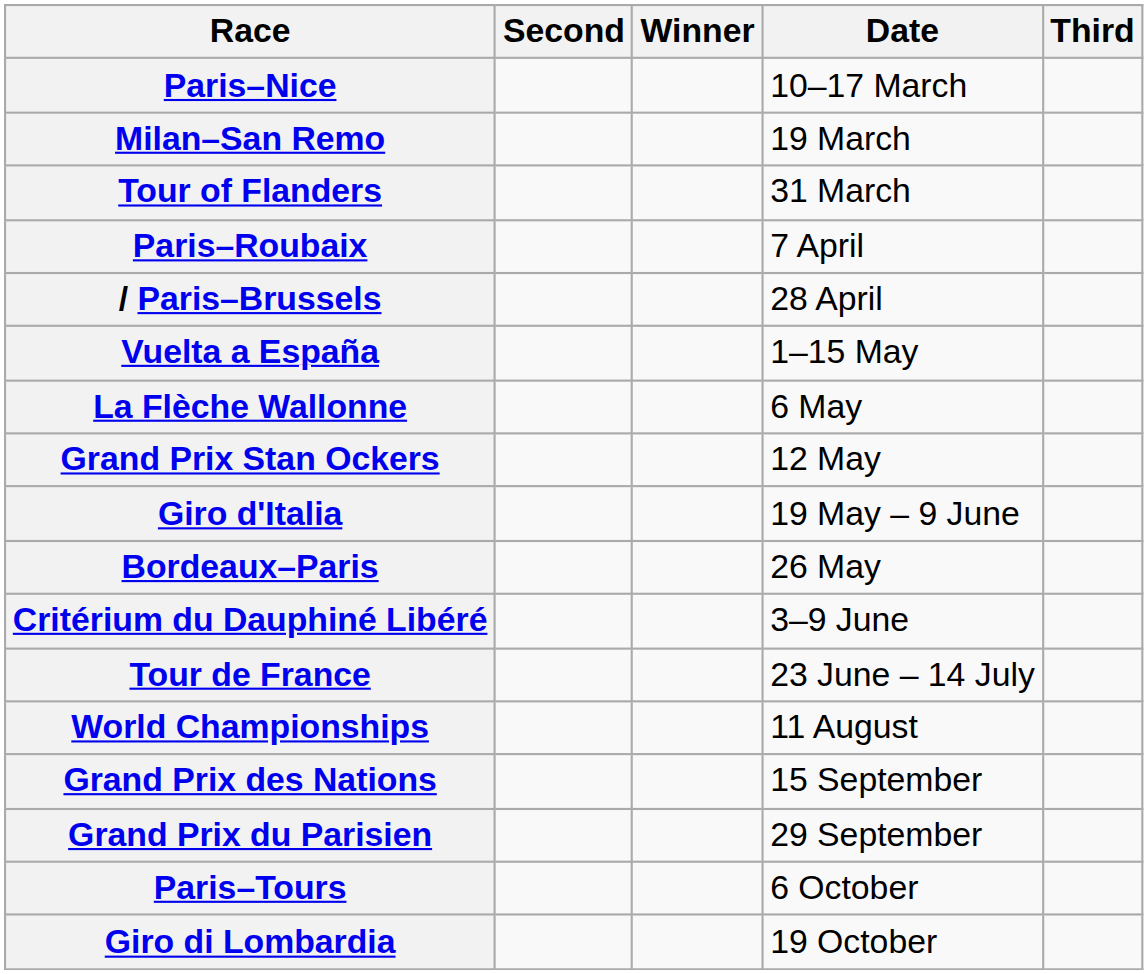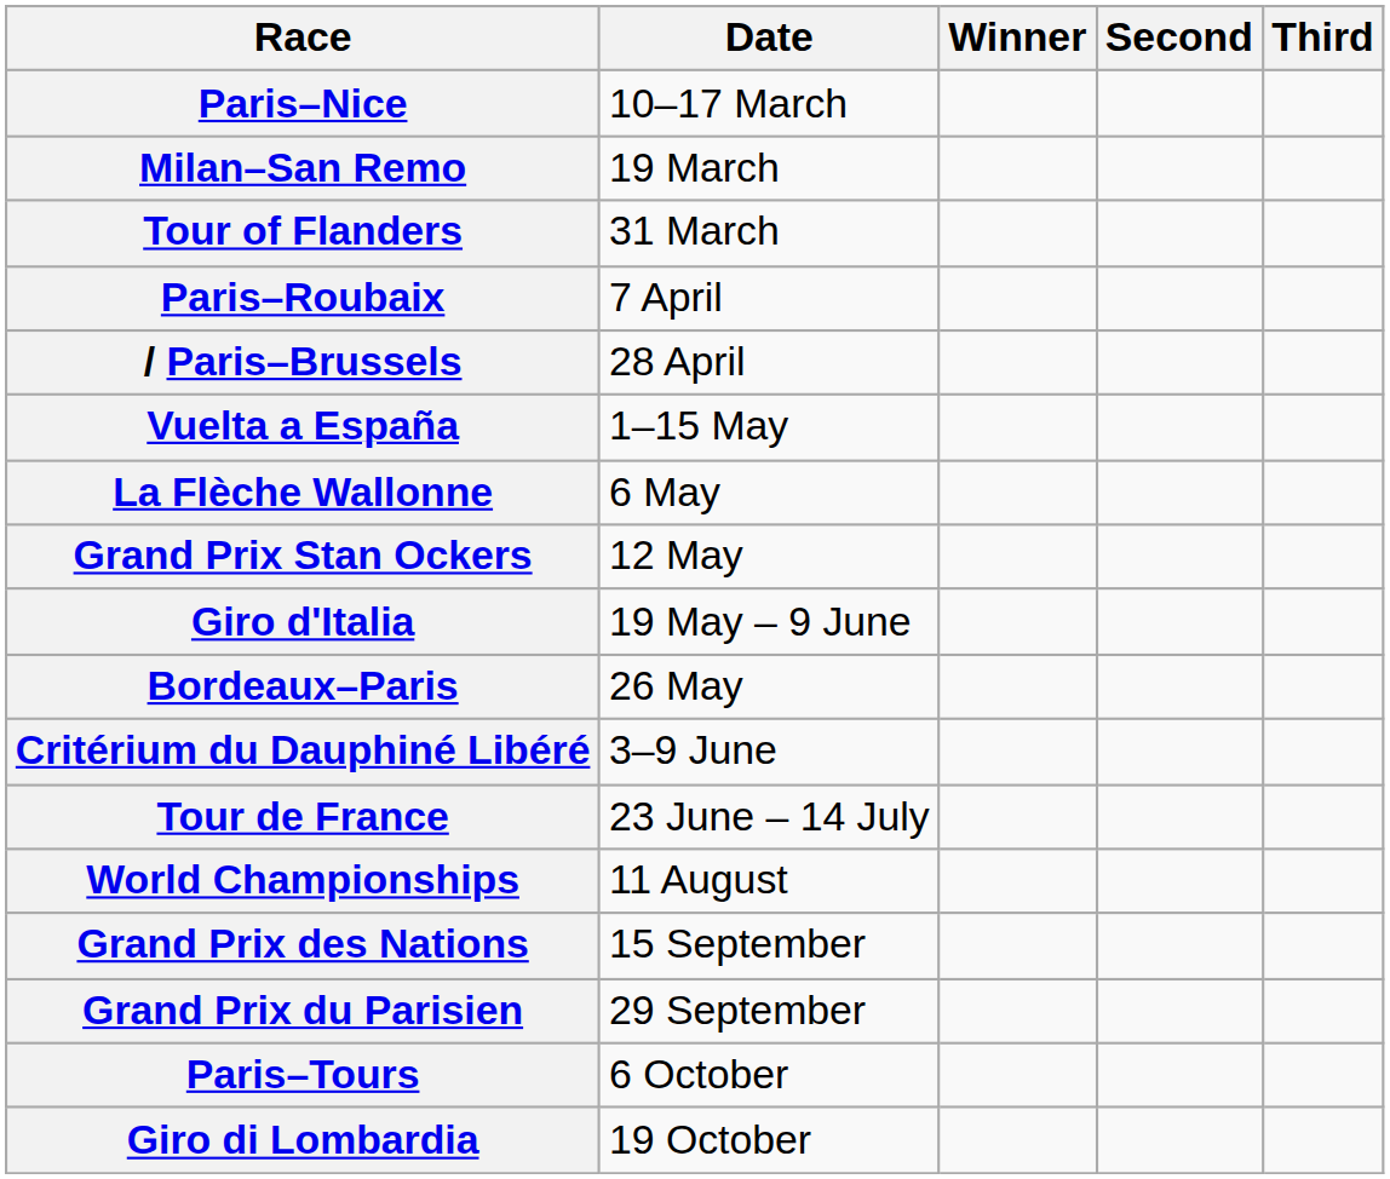 <table class="wikitable plainrowheaders">
 <tr>
 <th scope="col">Race</th>
+<th scope="col">Date</th>
+<th scope="col">Winner</th>
 <th scope="col">Second</th>
-<th scope="col">Winner</th>
-<th scope="col">Date</th>
 <th scope="col">Third</th>
 </tr>
 <tr>
 <th scope="row"> <a href='#'>Paris–Nice</a></th>
+<td>10–17 March</td>
 <td></td>
 <td></td>
-<td>10–17 March</td>
 <td></td>
 </tr>
 <tr>
 <th scope="row"> <a href='#'>Milan–San Remo</a></th>
+<td>19 March</td>
 <td></td>
 <td></td>
-<td>19 March</td>
 <td></td>
 </tr>
 <tr>
 <th scope="row"> <a href='#'>Tour of Flanders</a></th>
+<td>31 March</td>
 <td></td>
 <td></td>
-<td>31 March</td>
 <td></td>
 </tr>
 <tr>
 <th scope="row"> <a href='#'>Paris–Roubaix</a></th>
+<td>7 April</td>
 <td></td>
 <td></td>
-<td>7 April</td>
 <td></td>
 </tr>
 <tr>
 <th scope="row">/ <a href='#'>Paris–Brussels</a></th>
+<td>28 April</td>
 <td></td>
 <td></td>
-<td>28 April</td>
 <td></td>
 </tr>
 <tr>
 <th scope="row"> <a href='#'>Vuelta a España</a></th>
+<td>1–15 May</td>
 <td></td>
 <td></td>
-<td>1–15 May</td>
 <td></td>
 </tr>
 <tr>
 <th scope="row"> <a href='#'>La Flèche Wallonne</a></th>
+<td>6 May</td>
 <td></td>
 <td></td>
-<td>6 May</td>
 <td></td>
 </tr>
 <tr>
 <th scope="row"> <a href='#'>Grand Prix Stan Ockers</a></th>
+<td>12 May</td>
 <td></td>
 <td></td>
-<td>12 May</td>
 <td></td>
 </tr>
 <tr>
 <th scope="row"> <a href='#'>Giro d'Italia</a></th>
+<td>19 May – 9 June</td>
 <td></td>
 <td></td>
-<td>19 May – 9 June</td>
 <td></td>
 </tr>
 <tr>
 <th scope="row"> <a href='#'>Bordeaux–Paris</a></th>
+<td>26 May</td>
 <td></td>
 <td></td>
-<td>26 May</td>
 <td></td>
 </tr>
 <tr>
 <th scope="row"> <a href='#'>Critérium du Dauphiné Libéré</a></th>
+<td>3–9 June</td>
 <td></td>
 <td></td>
-<td>3–9 June</td>
 <td></td>
 </tr>
 <tr>
 <th scope="row"> <a href='#'>Tour de France</a></th>
+<td>23 June – 14 July</td>
 <td></td>
 <td></td>
-<td>23 June – 14 July</td>
 <td></td>
 </tr>
 <tr>
 <th scope="row"> <a href='#'>World Championships</a></th>
+<td>11 August</td>
 <td></td>
 <td></td>
-<td>11 August</td>
 <td></td>
 </tr>
 <tr>
 <th scope="row"> <a href='#'>Grand Prix des Nations</a></th>
+<td>15 September</td>
 <td></td>
 <td></td>
-<td>15 September</td>
 <td></td>
 </tr>
 <tr>
 <th scope="row"> <a href='#'>Grand Prix du Parisien</a></th>
+<td>29 September</td>
 <td> </td>
 <td> </td>
-<td>29 September</td>
 <td> </td>
 </tr>
 <tr>
 <th scope="row"> <a href='#'>Paris–Tours</a></th>
+<td>6 October</td>
 <td></td>
 <td></td>
-<td>6 October</td>
 <td></td>
 </tr>
 <tr>
 <th scope="row"> <a href='#'>Giro di Lombardia</a></th>
+<td>19 October</td>
 <td></td>
 <td></td>
-<td>19 October</td>
 <td></td>
 </tr>
 </table>
